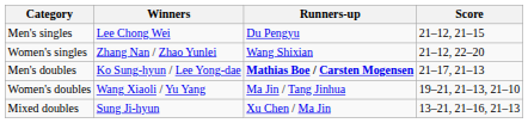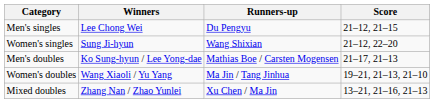 <table class=wikitable style="white-space:nowrap;">
 <tr>
 <th>Category</th>
 <th>Winners</th>
 <th>Runners-up</th>
 <th>Score</th>
 </tr>
 <tr>
 <td>Men's singles</td>
 <td> <a href='#'>Lee Chong Wei</a></td>
 <td> <a href='#'>Du Pengyu</a></td>
 <td>21–12, 21–15</td>
 </tr>
 <tr>
 <td>Women's singles</td>
-<td> <a href='#'>Zhang Nan</a> / <a href='#'>Zhao Yunlei</a></td>
+<td> <a href='#'>Sung Ji-hyun</a></td>
 <td> <a href='#'>Wang Shixian</a></td>
 <td>21–12, 22–20</td>
 </tr>
 <tr>
 <td>Men's doubles</td>
 <td> <a href='#'>Ko Sung-hyun</a> / <a href='#'>Lee Yong-dae</a></td>
-<td><strong> <a href='#'>Mathias Boe</a> / <a href='#'>Carsten Mogensen</a></strong></td>
+<td> <a href='#'>Mathias Boe</a> / <a href='#'>Carsten Mogensen</a></td>
 <td>21–17, 21–13</td>
 </tr>
 <tr>
 <td>Women's doubles</td>
 <td> <a href='#'>Wang Xiaoli</a> / <a href='#'>Yu Yang</a></td>
 <td> <a href='#'>Ma Jin</a> / <a href='#'>Tang Jinhua</a></td>
 <td>19–21, 21–13, 21–10</td>
 </tr>
 <tr>
 <td>Mixed doubles</td>
-<td> <a href='#'>Sung Ji-hyun</a></td>
+<td> <a href='#'>Zhang Nan</a> / <a href='#'>Zhao Yunlei</a></td>
 <td> <a href='#'>Xu Chen</a> / <a href='#'>Ma Jin</a></td>
 <td>13–21, 21–16, 21–13</td>
 </tr>
 </table>
